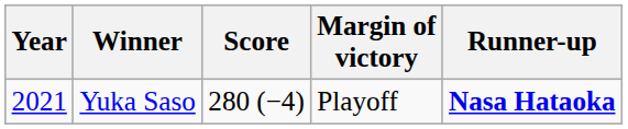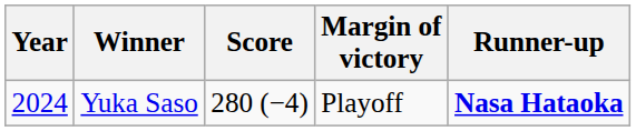 <table class="wikitable">
 <tr>
 <th>Year</th>
 <th>Winner</th>
 <th>Score</th>
 <th>Margin of<br>victory</th>
 <th>Runner-up</th>
 </tr>
 <tr>
-<td><a href='#'>2021</a></td>
+<td><a href='#'>2024</a></td>
 <td> <a href='#'>Yuka Saso</a></td>
 <td align=center>280 (−4)</td>
 <td>Playoff</td>
 <td><strong> <a href='#'>Nasa Hataoka</a></strong></td>
 </tr>
 </table>
